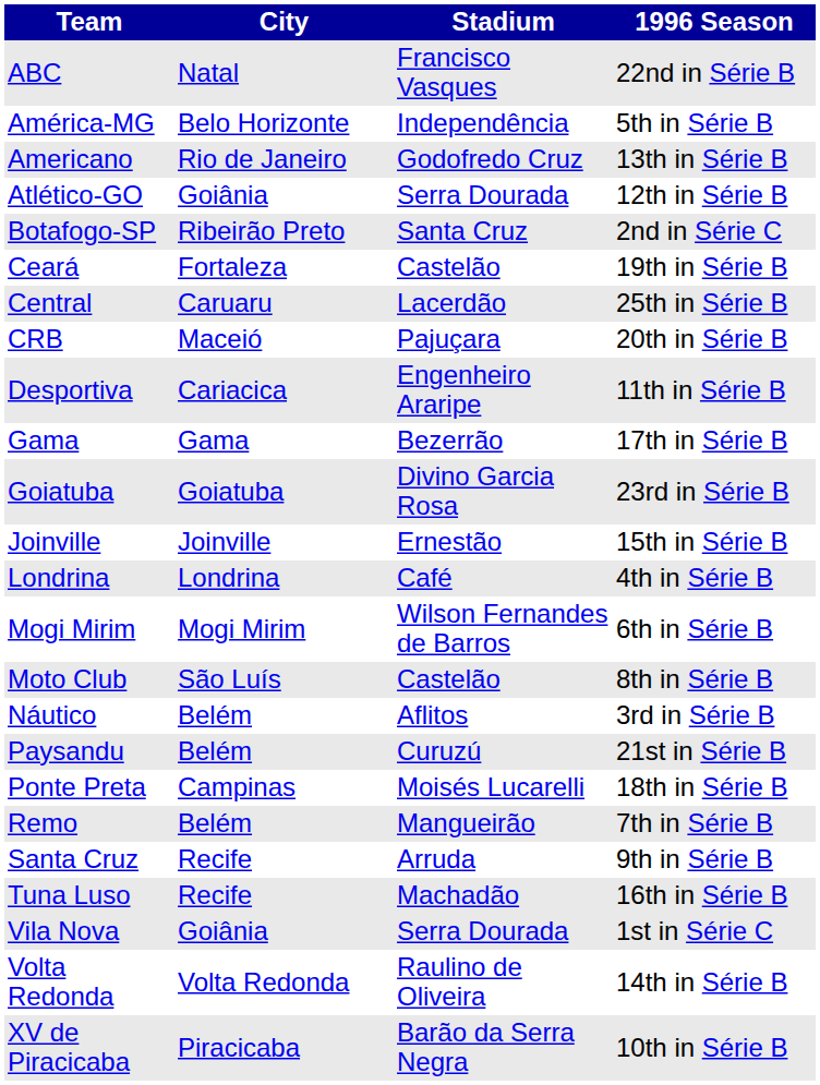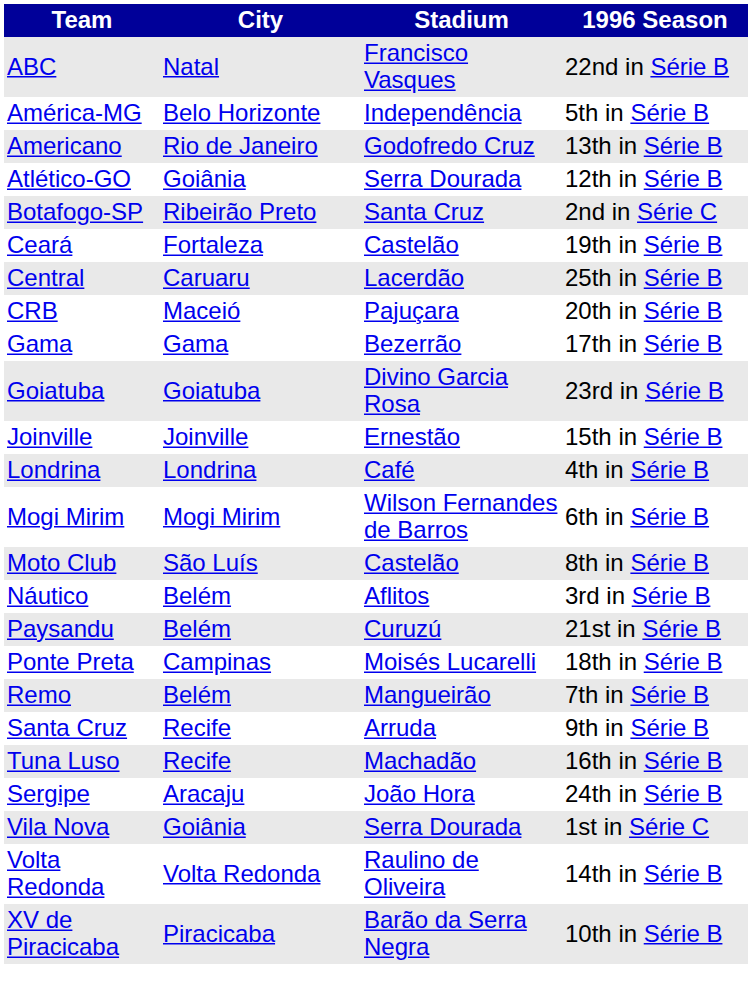 <table border="0,75" cellpadding="2" style="border-collapse: collapse;">
 <tr>
 <th style="background: #009; color: #fff;width:100px">Team</th>
 <th style="background: #009; color: #fff;width:130px">City</th>
 <th style="background: #009; color: #fff;width:130px">Stadium</th>
 <th style="background: #009; color: #fff;width:120px">1996 Season</th>
 </tr>
 <tr style="background:#e9e9e9; color:black">
 <td><a href='#'>ABC</a></td>
 <td><a href='#'>Natal</a></td>
 <td><a href='#'>Francisco Vasques</a></td>
 <td>22nd in <a href='#'>Série B</a></td>
 </tr>
 <tr style="background:white; color:black">
 <td><a href='#'>América-MG</a></td>
 <td><a href='#'>Belo Horizonte</a></td>
 <td><a href='#'>Independência</a></td>
 <td>5th in <a href='#'>Série B</a></td>
 </tr>
 <tr style="background:#e9e9e9; color:black">
 <td><a href='#'>Americano</a></td>
 <td><a href='#'>Rio de Janeiro</a></td>
 <td><a href='#'>Godofredo Cruz</a></td>
 <td>13th in <a href='#'>Série B</a></td>
 </tr>
 <tr style="background:white; color:black">
 <td><a href='#'>Atlético-GO</a></td>
 <td><a href='#'>Goiânia</a></td>
 <td><a href='#'>Serra Dourada</a></td>
 <td>12th in <a href='#'>Série B</a></td>
 </tr>
 <tr style="background:#e9e9e9; color:black">
 <td><a href='#'>Botafogo-SP</a></td>
 <td><a href='#'>Ribeirão Preto</a></td>
 <td><a href='#'>Santa Cruz</a></td>
 <td>2nd in <a href='#'>Série C</a></td>
 </tr>
 <tr style="background:white; color:black">
 <td><a href='#'>Ceará</a></td>
 <td><a href='#'>Fortaleza</a></td>
 <td><a href='#'>Castelão</a></td>
 <td>19th in <a href='#'>Série B</a></td>
 </tr>
 <tr style="background:#e9e9e9; color:black">
 <td><a href='#'>Central</a></td>
 <td><a href='#'>Caruaru</a></td>
 <td><a href='#'>Lacerdão</a></td>
 <td>25th in <a href='#'>Série B</a></td>
 </tr>
 <tr style="background:white; color:black">
 <td><a href='#'>CRB</a></td>
 <td><a href='#'>Maceió</a></td>
 <td><a href='#'>Pajuçara</a></td>
 <td>20th in <a href='#'>Série B</a></td>
-</tr>
-<tr style="background:#e9e9e9; color:black">
-<td><a href='#'>Desportiva</a></td>
-<td><a href='#'>Cariacica</a></td>
-<td><a href='#'>Engenheiro Araripe</a></td>
-<td>11th in <a href='#'>Série B</a></td>
 </tr>
 <tr style="background:white; color:black">
 <td><a href='#'>Gama</a></td>
 <td><a href='#'>Gama</a></td>
 <td><a href='#'>Bezerrão</a></td>
 <td>17th in <a href='#'>Série B</a></td>
 </tr>
 <tr style="background:#e9e9e9; color:black">
 <td><a href='#'>Goiatuba</a></td>
 <td><a href='#'>Goiatuba</a></td>
 <td><a href='#'>Divino Garcia Rosa</a></td>
 <td>23rd in <a href='#'>Série B</a></td>
 </tr>
 <tr style="background:white; color:black">
 <td><a href='#'>Joinville</a></td>
 <td><a href='#'>Joinville</a></td>
 <td><a href='#'>Ernestão</a></td>
 <td>15th in <a href='#'>Série B</a></td>
 </tr>
 <tr style="background:#e9e9e9; color:black">
 <td><a href='#'>Londrina</a></td>
 <td><a href='#'>Londrina</a></td>
 <td><a href='#'>Café</a></td>
 <td>4th in <a href='#'>Série B</a></td>
 </tr>
 <tr style="background:white; color:black">
 <td><a href='#'>Mogi Mirim</a></td>
 <td><a href='#'>Mogi Mirim</a></td>
 <td><a href='#'>Wilson Fernandes de Barros</a></td>
 <td>6th in <a href='#'>Série B</a></td>
 </tr>
 <tr style="background:#e9e9e9; color:black">
 <td><a href='#'>Moto Club</a></td>
 <td><a href='#'>São Luís</a></td>
 <td><a href='#'>Castelão</a></td>
 <td>8th in <a href='#'>Série B</a></td>
 </tr>
 <tr style="background:white; color:black">
 <td><a href='#'>Náutico</a></td>
 <td><a href='#'>Belém</a></td>
 <td><a href='#'>Aflitos</a></td>
 <td>3rd in <a href='#'>Série B</a></td>
 </tr>
 <tr style="background:#e9e9e9; color:black">
 <td><a href='#'>Paysandu</a></td>
 <td><a href='#'>Belém</a></td>
 <td><a href='#'>Curuzú</a></td>
 <td>21st in <a href='#'>Série B</a></td>
 </tr>
 <tr style="background:white; color:black">
 <td><a href='#'>Ponte Preta</a></td>
 <td><a href='#'>Campinas</a></td>
 <td><a href='#'>Moisés Lucarelli</a></td>
 <td>18th in <a href='#'>Série B</a></td>
 </tr>
 <tr style="background:#e9e9e9; color:black">
 <td><a href='#'>Remo</a></td>
 <td><a href='#'>Belém</a></td>
 <td><a href='#'>Mangueirão</a></td>
 <td>7th in <a href='#'>Série B</a></td>
 </tr>
 <tr style="background:white; color:black">
 <td><a href='#'>Santa Cruz</a></td>
 <td><a href='#'>Recife</a></td>
 <td><a href='#'>Arruda</a></td>
 <td>9th in <a href='#'>Série B</a></td>
 </tr>
 <tr style="background:#e9e9e9; color:black">
 <td><a href='#'>Tuna Luso</a></td>
 <td><a href='#'>Recife</a></td>
 <td><a href='#'>Machadão</a></td>
 <td>16th in <a href='#'>Série B</a></td>
 </tr>
+<tr style="background:white; color:black">
+<td><a href='#'>Sergipe</a></td>
+<td><a href='#'>Aracaju</a></td>
+<td><a href='#'>João Hora</a></td>
+<td>24th in <a href='#'>Série B</a></td>
+</tr>
 <tr style="background:#e9e9e9; color:black">
 <td><a href='#'>Vila Nova</a></td>
 <td><a href='#'>Goiânia</a></td>
 <td><a href='#'>Serra Dourada</a></td>
 <td>1st in <a href='#'>Série C</a></td>
 </tr>
 <tr style="background:white; color:black">
 <td><a href='#'>Volta Redonda</a></td>
 <td><a href='#'>Volta Redonda</a></td>
 <td><a href='#'>Raulino de Oliveira</a></td>
 <td>14th in <a href='#'>Série B</a></td>
 </tr>
 <tr style="background:#e9e9e9; color:black">
 <td><a href='#'>XV de Piracicaba</a></td>
 <td><a href='#'>Piracicaba</a></td>
 <td><a href='#'>Barão da Serra Negra</a></td>
 <td>10th in <a href='#'>Série B</a></td>
 </tr>
 <tr>
 </tr>
 </table>
